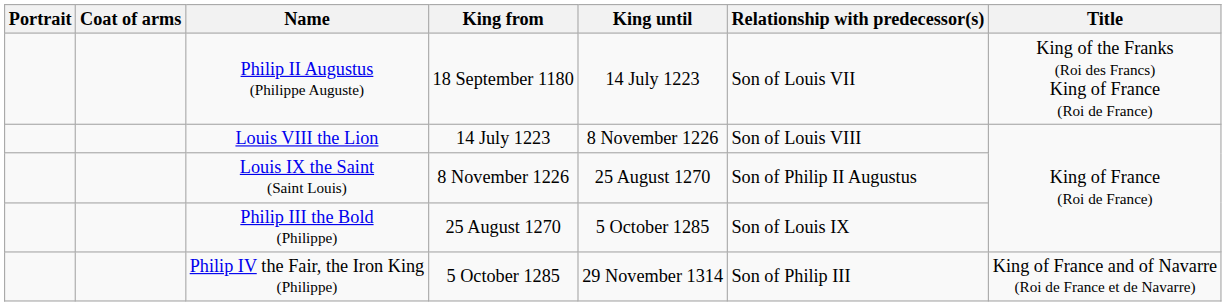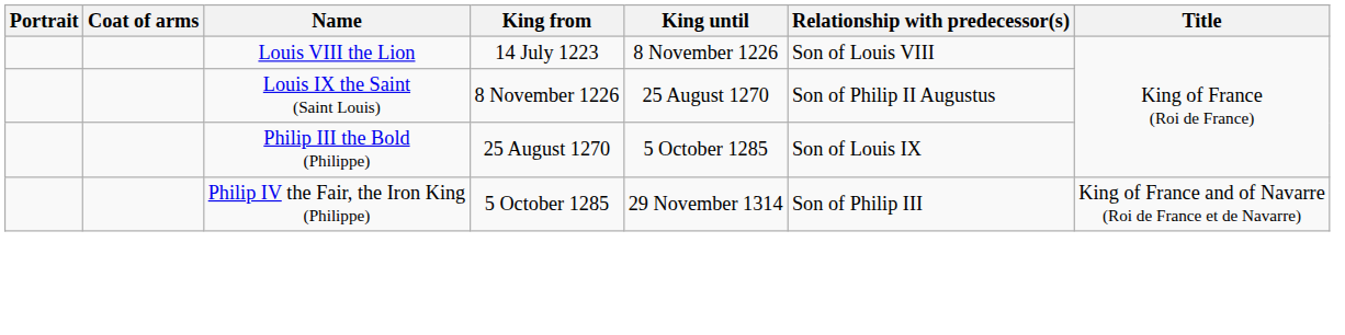 <table class="wikitable">
 <tr>
 <th>Portrait</th>
 <th>Coat of arms</th>
 <th>Name</th>
 <th>King from</th>
 <th>King until</th>
 <th>Relationship with predecessor(s)</th>
 <th>Title</th>
-</tr>
-<tr>
-<td align="center"></td>
-<td align="center"></td>
-<td align="center"><a href='#'>Philip II Augustus</a> <br><small>(Philippe Auguste)</small></td>
-<td align="center">18 September 1180</td>
-<td align="center">14 July 1223</td>
-<td>Son of Louis VII</td>
-<td align="center">King of the Franks <br><small>(Roi des Francs)</small><br>King of France<br><small>(Roi de France)</small></td>
 </tr>
 <tr>
 <td align="center"></td>
 <td align="center"></td>
 <td align="center"><a href='#'>Louis VIII the Lion</a></td>
 <td align="center">14 July 1223</td>
 <td align="center">8 November 1226</td>
 <td>Son of Louis VIII</td>
 <td align="center" rowspan="3">King of France <br><small>(Roi de France)</small></td>
 </tr>
 <tr>
 <td align="center"></td>
 <td align="center"></td>
 <td align="center"><a href='#'>Louis IX the Saint</a> <br><small>(Saint Louis)</small></td>
 <td align="center">8 November 1226</td>
 <td align="center">25 August 1270</td>
 <td>Son of Philip II Augustus</td>
 </tr>
 <tr>
 <td align="center"></td>
 <td align="center"></td>
 <td align="center"><a href='#'>Philip III the Bold</a> <br><small>(Philippe)</small></td>
 <td align="center">25 August 1270</td>
 <td align="center">5 October 1285</td>
 <td>Son of Louis IX</td>
 </tr>
 <tr>
 <td align="center"></td>
 <td align="center"></td>
 <td align="center"><a href='#'>Philip IV</a> the Fair, the Iron King <br><small>(Philippe)</small></td>
 <td align="center">5 October 1285</td>
 <td align="center">29 November 1314</td>
 <td>Son of Philip III</td>
 <td align="center" rowspan="5">King of France and of Navarre <br><small>(Roi de France et de Navarre)</small></td>
 </tr>
 </table>
